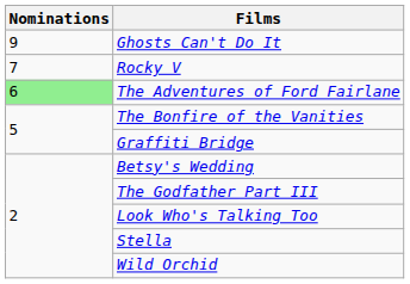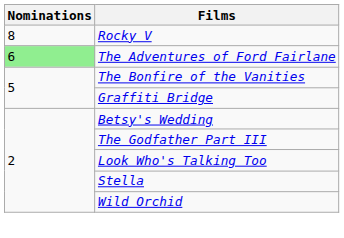 <table class="wikitable">
 <tr>
 <th>Nominations</th>
 <th>Films</th>
 </tr>
 <tr>
-<td>9</td>
-<td><em><a href='#'>Ghosts Can't Do It</a></em></td>
-</tr>
-<tr>
-<td>7</td>
+<td>8</td>
 <td><em><a href='#'>Rocky V</a></em></td>
 </tr>
 <tr>
 <td style="background: lightgreen;">6</td>
 <td><em><a href='#'>The Adventures of Ford Fairlane</a></em></td>
 </tr>
 <tr>
 <td rowspan="2">5</td>
 <td><a href='#'><em>The Bonfire of the Vanities</em></a></td>
 </tr>
 <tr>
 <td><a href='#'><em>Graffiti Bridge</em></a></td>
 </tr>
 <tr>
 <td rowspan="5">2</td>
 <td><em><a href='#'>Betsy's Wedding</a></em></td>
 </tr>
 <tr>
 <td><em><a href='#'>The Godfather Part III</a></em></td>
 </tr>
 <tr>
 <td><em><a href='#'>Look Who's Talking Too</a></em></td>
 </tr>
 <tr>
 <td><a href='#'><em>Stella</em></a></td>
 </tr>
 <tr>
 <td><a href='#'><em>Wild Orchid</em></a></td>
 </tr>
 </table>
